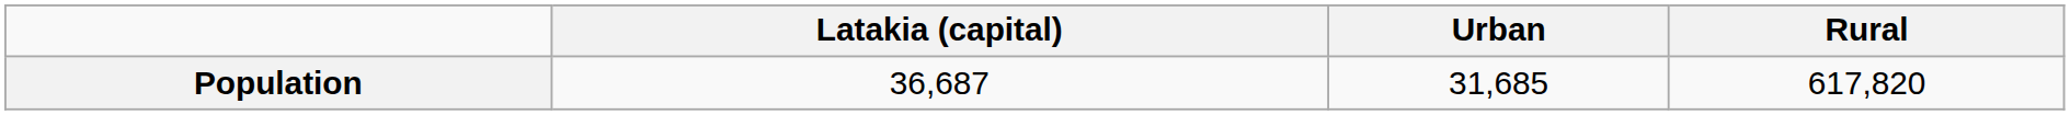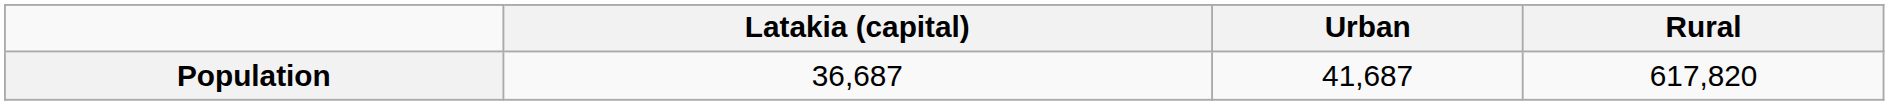 <table class="wikitable" style="text-align:center; width:80%;">
 <tr>
 <td></td>
 <th scope="col">Latakia (capital)</th>
 <th scope="col">Urban</th>
 <th scope="col">Rural</th>
 </tr>
 <tr>
 <th scope="row">Population</th>
 <td>36,687</td>
-<td>31,685</td>
+<td>41,687</td>
 <td>617,820</td>
 </tr>
 </table>
